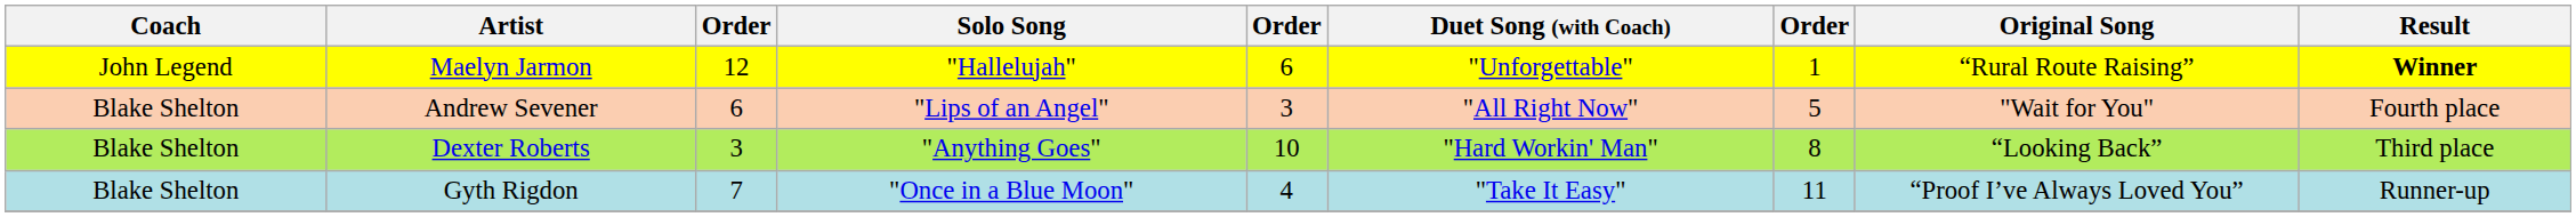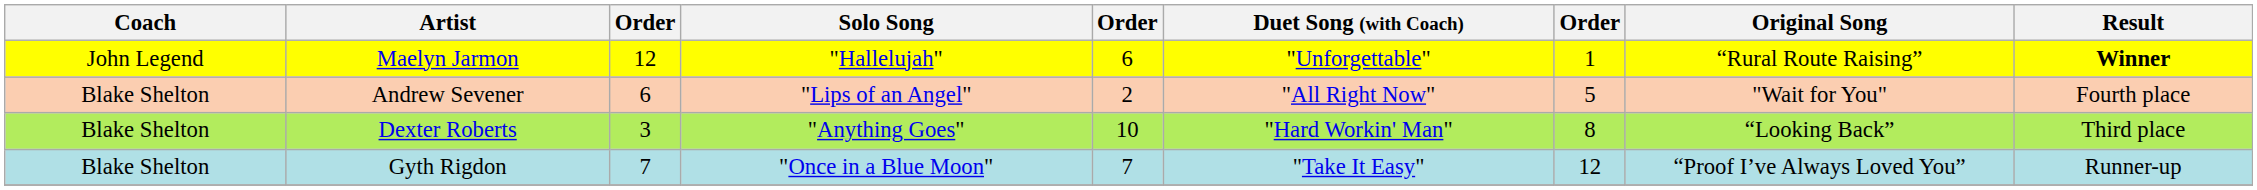 <table class="wikitable" style="text-align:center; width:100%;">
 <tr>
 <th scope="col" width="13%">Coach</th>
 <th scope="col" width="15%">Artist</th>
 <th scope="col" width="02%">Order</th>
 <th scope="col" width="19%">Solo Song</th>
 <th scope="col" width="02%">Order</th>
 <th scope="col" width="18%">Duet Song <small>(with Coach)</small></th>
 <th scope="col" width="02%">Order</th>
 <th scope="col" width="18%">Original Song</th>
 <th scope="col" width="11%">Result</th>
 </tr>
 <tr bgcolor=yellow>
 <td>John Legend</td>
 <td><a href='#'>Maelyn Jarmon</a></td>
 <td>12</td>
 <td>"<a href='#'>Hallelujah</a>"</td>
 <td>6</td>
 <td>"<a href='#'>Unforgettable</a>"</td>
 <td>1</td>
 <td>“Rural Route Raising”</td>
 <td><strong>Winner</strong></td>
 </tr>
 <tr bgcolor=#fbceb1>
 <td>Blake Shelton</td>
 <td>Andrew Sevener</td>
 <td>6</td>
 <td>"<a href='#'>Lips of an Angel</a>"</td>
-<td>3</td>
+<td>2</td>
 <td>"<a href='#'>All Right Now</a>"</td>
 <td>5</td>
 <td>"Wait for You"</td>
 <td>Fourth place</td>
 </tr>
 <tr bgcolor=#B2EC5D>
 <td>Blake Shelton</td>
 <td><a href='#'>Dexter Roberts</a></td>
 <td>3</td>
 <td>"<a href='#'>Anything Goes</a>"</td>
 <td>10</td>
 <td>"<a href='#'>Hard Workin' Man</a>"</td>
 <td>8</td>
 <td>“Looking Back”</td>
 <td>Third place</td>
 </tr>
 <tr bgcolor=#b0e0e6>
 <td>Blake Shelton</td>
 <td>Gyth Rigdon</td>
 <td>7</td>
 <td>"<a href='#'>Once in a Blue Moon</a>"</td>
-<td>4</td>
+<td>7</td>
 <td>"<a href='#'>Take It Easy</a>"</td>
-<td>11</td>
+<td>12</td>
 <td>“Proof I’ve Always Loved You”</td>
 <td>Runner-up</td>
 </tr>
 <tr>
 </tr>
 </table>
